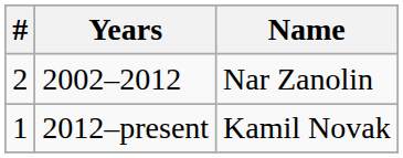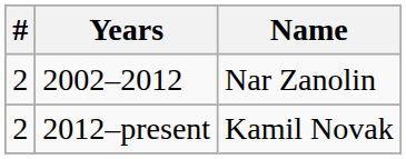 <table class="wikitable">
 <tr>
 <th>#</th>
 <th>Years</th>
 <th>Name</th>
 </tr>
 <tr>
 <td>2</td>
 <td>2002–2012</td>
 <td> Nar Zanolin</td>
 </tr>
 <tr>
-<td>1</td>
+<td>2</td>
 <td>2012–present</td>
 <td> Kamil Novak</td>
 </tr>
 </table>
